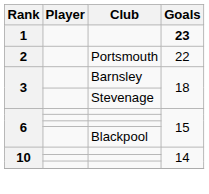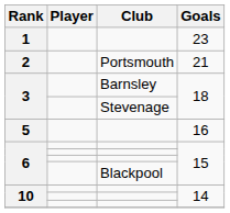 <table class="wikitable" style="text-align:center">
 <tr>
 <th>Rank</th>
 <th>Player</th>
 <th>Club</th>
 <th>Goals</th>
 </tr>
 <tr>
 <th rowspan=1>1</th>
 <td align=left></td>
 <td align=left></td>
-<td rowspan=1><strong>23</strong></td>
+<td rowspan=1>23</td>
 </tr>
 <tr>
 <th rowspan=1>2</th>
 <td align=left></td>
 <td align=left>Portsmouth</td>
-<td rowspan=1>22</td>
+<td rowspan=1>21</td>
 </tr>
 <tr>
 <th rowspan=2>3</th>
 <td align=left></td>
 <td align=left>Barnsley</td>
 <td rowspan=2>18</td>
 </tr>
 <tr>
 <td align=left></td>
 <td align=left>Stevenage</td>
+</tr>
+<tr>
+<th rowspan=1>5</th>
+<td align=left></td>
+<td align=left></td>
+<td rowspan=1>16</td>
 </tr>
 <tr>
 <th rowspan=4>6</th>
 <td align=left></td>
 <td align=left></td>
 <td rowspan=4>15</td>
 </tr>
 <tr>
 <td align="left"></td>
 <td align="left"></td>
 </tr>
 <tr>
 <td align="left"></td>
 <td align="left"></td>
 </tr>
 <tr>
 <td align=left></td>
 <td align=left>Blackpool</td>
 </tr>
 <tr>
 <th rowspan=3>10</th>
 <td align="left"></td>
 <td align="left"></td>
 <td rowspan=3>14</td>
 </tr>
 <tr>
 <td align="left"></td>
 <td align="left"></td>
 </tr>
 <tr>
 <td align="left"></td>
 <td align="left"></td>
 </tr>
 <tr>
 </tr>
 </table>
